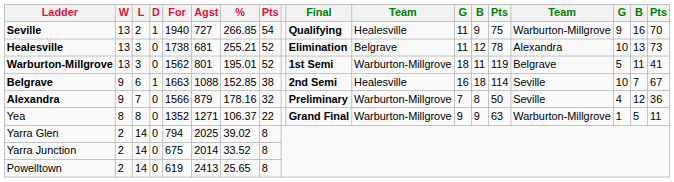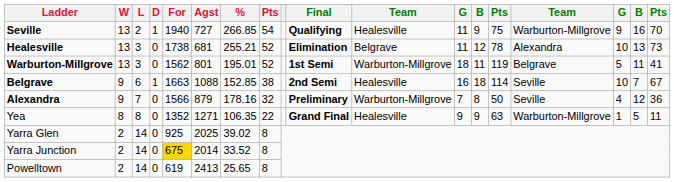 <table class="wikitable">
 <tr>
 <th style="color:crimson">Ladder</th>
 <th style="color:crimson">W</th>
 <th style="color:crimson">L</th>
 <th style="color:crimson">D</th>
 <th style="color:crimson">For</th>
 <th style="color:crimson">Agst</th>
 <th style="color:crimson">%</th>
 <th style="color:crimson">Pts</th>
 <th></th>
 <th style="color:green">Final</th>
 <th style="color:green">Team</th>
 <th style="color:green">G</th>
 <th style="color:green">B</th>
 <th style="color:green">Pts</th>
 <th style="color:green">Team</th>
 <th style="color:green">G</th>
 <th style="color:green">B</th>
 <th style="color:green">Pts</th>
 </tr>
 <tr>
 <td><strong>Seville</strong></td>
 <td>13</td>
 <td>2</td>
 <td>1</td>
 <td>1940</td>
 <td>727</td>
 <td>266.85</td>
 <td>54</td>
 <td></td>
 <td><strong>Qualifying</strong></td>
 <td>Healesville</td>
 <td>11</td>
 <td>9</td>
 <td>75</td>
 <td>Warburton-Millgrove</td>
 <td>9</td>
 <td>16</td>
 <td>70</td>
 </tr>
 <tr>
 <td><strong>Healesville</strong></td>
 <td>13</td>
 <td>3</td>
 <td>0</td>
 <td>1738</td>
 <td>681</td>
 <td>255.21</td>
 <td>52</td>
 <td></td>
 <td><strong>Elimination</strong></td>
 <td>Belgrave</td>
 <td>11</td>
 <td>12</td>
 <td>78</td>
 <td>Alexandra</td>
 <td>10</td>
 <td>13</td>
 <td>73</td>
 </tr>
 <tr>
 <td><strong>Warburton-Millgrove</strong></td>
 <td>13</td>
 <td>3</td>
 <td>0</td>
 <td>1562</td>
 <td>801</td>
 <td>195.01</td>
 <td>52</td>
 <td></td>
 <td><strong>1st Semi</strong></td>
 <td>Warburton-Millgrove</td>
 <td>18</td>
 <td>11</td>
 <td>119</td>
 <td>Belgrave</td>
 <td>5</td>
 <td>11</td>
 <td>41</td>
 </tr>
 <tr>
 <td><strong>Belgrave</strong></td>
 <td>9</td>
 <td>6</td>
 <td>1</td>
 <td>1663</td>
 <td>1088</td>
 <td>152.85</td>
 <td>38</td>
 <td></td>
 <td><strong>2nd Semi</strong></td>
 <td>Healesville</td>
 <td>16</td>
 <td>18</td>
 <td>114</td>
 <td>Seville</td>
 <td>10</td>
 <td>7</td>
 <td>67</td>
 </tr>
 <tr>
 <td><strong>Alexandra</strong></td>
 <td>9</td>
 <td>7</td>
 <td>0</td>
 <td>1566</td>
 <td>879</td>
 <td>178.16</td>
 <td>32</td>
 <td></td>
 <td><strong>Preliminary</strong></td>
 <td>Warburton-Millgrove</td>
 <td>7</td>
 <td>8</td>
 <td>50</td>
 <td>Seville</td>
 <td>4</td>
 <td>12</td>
 <td>36</td>
 </tr>
 <tr>
 <td>Yea</td>
 <td>8</td>
 <td>8</td>
 <td>0</td>
 <td>1352</td>
 <td>1271</td>
-<td>106.37</td>
+<td>106.35</td>
 <td>22</td>
 <td></td>
 <td><strong>Grand Final</strong></td>
-<td>Warburton-Millgrove</td>
+<td>Healesville</td>
 <td>9</td>
 <td>9</td>
 <td>63</td>
 <td>Warburton-Millgrove</td>
 <td>1</td>
 <td>5</td>
 <td>11</td>
 </tr>
 <tr>
 <td>Yarra Glen</td>
 <td>2</td>
 <td>14</td>
 <td>0</td>
-<td>794</td>
+<td>925</td>
 <td>2025</td>
 <td>39.02</td>
 <td>8</td>
 </tr>
 <tr>
 <td>Yarra Junction</td>
 <td>2</td>
 <td>14</td>
 <td>0</td>
-<td>675</td>
+<td style="background: gold;">675</td>
 <td>2014</td>
 <td>33.52</td>
 <td>8</td>
 </tr>
 <tr>
 <td>Powelltown</td>
 <td>2</td>
 <td>14</td>
 <td>0</td>
 <td>619</td>
 <td>2413</td>
 <td>25.65</td>
 <td>8</td>
 </tr>
 </table>
